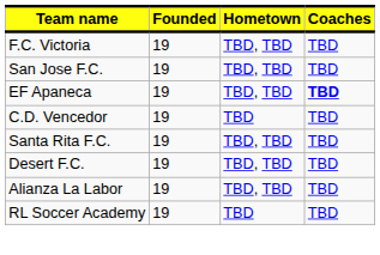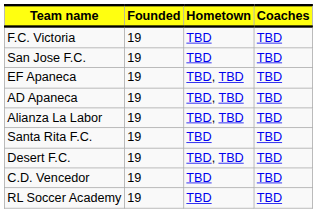 <table class="wikitable">
 <tr>
 <th style="background:#FFFF10; color:black; border-top:black 3px solid; border-bottom:black 3px solid;">Team name</th>
 <th style="background:#FFFF10; color:black; border-top:black 3px solid; border-bottom:black 3px solid;">Founded</th>
 <th style="background:#FFFF10; color:black; border-top:black 3px solid; border-bottom:black 3px solid;">Hometown</th>
 <th style="background:#FFFF10; color:black; border-top:black 3px solid; border-bottom:black 3px solid;">Coaches</th>
 </tr>
 <tr>
 <td>F.C. Victoria</td>
 <td>19</td>
-<td> <a href='#'>TBD</a>, <a href='#'>TBD</a></td>
+<td> <a href='#'>TBD</a></td>
 <td> <a href='#'>TBD</a></td>
 </tr>
 <tr>
 <td>San Jose F.C.</td>
 <td>19</td>
-<td> <a href='#'>TBD</a>, <a href='#'>TBD</a></td>
+<td> <a href='#'>TBD</a></td>
 <td> <a href='#'>TBD</a></td>
 </tr>
 <tr>
 <td>EF Apaneca</td>
 <td>19</td>
 <td> <a href='#'>TBD</a>, <a href='#'>TBD</a></td>
-<td><strong> <a href='#'>TBD</a></strong></td>
-</tr>
-<tr>
-<td>C.D. Vencedor</td>
-<td>19</td>
-<td> <a href='#'>TBD</a></td>
 <td> <a href='#'>TBD</a></td>
 </tr>
 <tr>
-<td>Santa Rita F.C.</td>
-<td>19</td>
-<td> <a href='#'>TBD</a>, <a href='#'>TBD</a></td>
-<td> <a href='#'>TBD</a></td>
-</tr>
-<tr>
-<td>Desert F.C.</td>
+<td>AD Apaneca</td>
 <td>19</td>
 <td> <a href='#'>TBD</a>, <a href='#'>TBD</a></td>
 <td> <a href='#'>TBD</a></td>
 </tr>
 <tr>
 <td>Alianza La Labor</td>
 <td>19</td>
 <td> <a href='#'>TBD</a>, <a href='#'>TBD</a></td>
 <td> <a href='#'>TBD</a></td>
 </tr>
 <tr>
+<td>Santa Rita F.C.</td>
+<td>19</td>
+<td> <a href='#'>TBD</a></td>
+<td> <a href='#'>TBD</a></td>
+</tr>
+<tr>
+<td>Desert F.C.</td>
+<td>19</td>
+<td> <a href='#'>TBD</a>, <a href='#'>TBD</a></td>
+<td> <a href='#'>TBD</a></td>
+</tr>
+<tr>
+<td>C.D. Vencedor</td>
+<td>19</td>
+<td> <a href='#'>TBD</a></td>
+<td> <a href='#'>TBD</a></td>
+</tr>
+<tr>
 <td>RL Soccer Academy</td>
 <td>19</td>
 <td> <a href='#'>TBD</a></td>
 <td> <a href='#'>TBD</a></td>
 </tr>
 </table>
